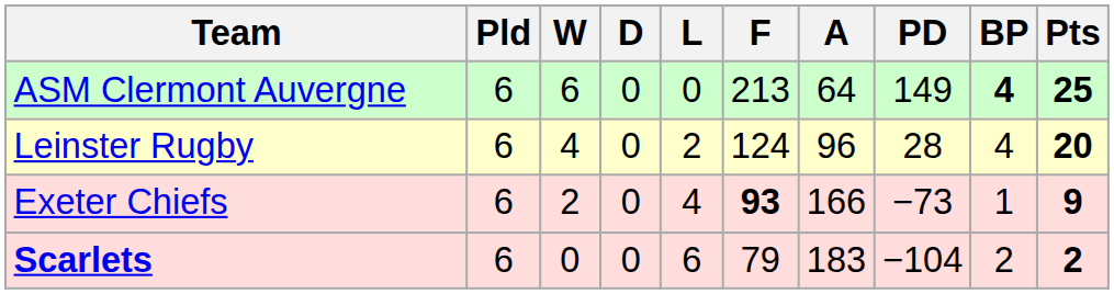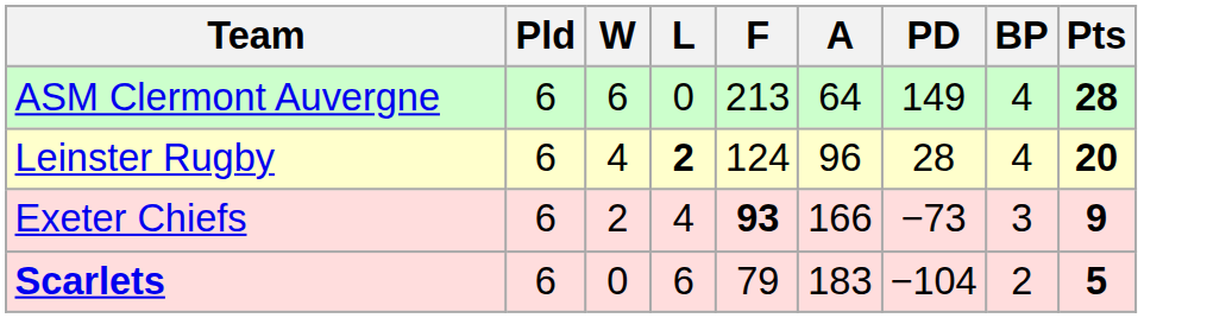 <table class="wikitable" style="text-align:center">
 <tr>
 <th width="200">Team</th>
 <th width="20">Pld</th>
 <th width="20">W</th>
-<th width="20">D</th>
 <th width="20">L</th>
 <th width="20">F</th>
 <th width="20">A</th>
 <th width="20">PD</th>
 <th width="20">BP</th>
 <th width="20">Pts</th>
 </tr>
 <tr bgcolor="#ccffcc">
 <td align=left> <a href='#'>ASM Clermont Auvergne</a></td>
 <td>6</td>
 <td>6</td>
 <td>0</td>
-<td>0</td>
 <td>213</td>
 <td>64</td>
 <td>149</td>
-<td><strong>4</strong></td>
-<td><strong>25</strong></td>
+<td>4</td>
+<td><strong>28</strong></td>
 </tr>
 <tr bgcolor="#ffffcc">
 <td align=left> <a href='#'>Leinster Rugby</a></td>
 <td>6</td>
 <td>4</td>
-<td>0</td>
-<td>2</td>
+<td><strong>2</strong></td>
 <td>124</td>
 <td>96</td>
 <td>28</td>
 <td>4</td>
 <td><strong>20</strong></td>
 </tr>
 <tr bgcolor="#ffdddd">
 <td align=left> <a href='#'>Exeter Chiefs</a></td>
 <td>6</td>
 <td>2</td>
-<td>0</td>
 <td>4</td>
 <td><strong>93</strong></td>
 <td>166</td>
 <td>−73</td>
-<td>1</td>
+<td>3</td>
 <td><strong>9</strong></td>
 </tr>
 <tr bgcolor="#ffdddd">
 <td align=left> <strong><a href='#'>Scarlets</a></strong></td>
 <td>6</td>
 <td>0</td>
-<td>0</td>
 <td>6</td>
 <td>79</td>
 <td>183</td>
 <td>−104</td>
 <td>2</td>
-<td><strong>2</strong></td>
+<td><strong>5</strong></td>
 </tr>
 </table>
